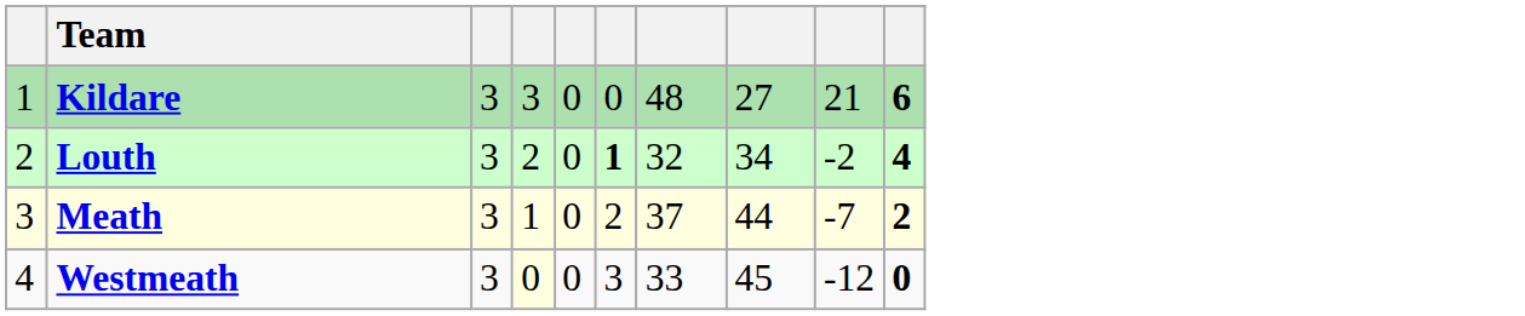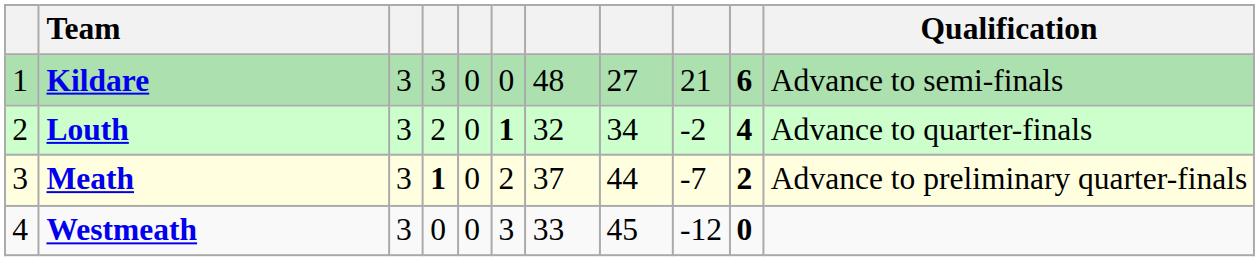 <table class="wikitable">
 <tr>
 <th width="10"></th>
 <th width="170" style="text-align:left;">Team</th>
 <th width="10"></th>
 <th width="10"></th>
 <th width="10"></th>
 <th width="10"></th>
 <th width="30"></th>
 <th width="30"></th>
 <th width="10"></th>
 <th width="10"></th>
+<th>Qualification</th>
 </tr>
 <tr style="background:#ace1af">
 <td>1</td>
 <td align="left"><strong> <a href='#'>Kildare</a></strong></td>
 <td>3</td>
 <td>3</td>
 <td>0</td>
 <td>0</td>
 <td>48</td>
 <td>27</td>
 <td>21</td>
 <td><strong>6</strong></td>
+<td>Advance to semi-finals</td>
 </tr>
 <tr style="background:#ccffcc">
 <td>2</td>
 <td align="left"><strong> <a href='#'>Louth</a></strong></td>
 <td>3</td>
 <td>2</td>
 <td>0</td>
 <td><strong>1</strong></td>
 <td>32</td>
 <td>34</td>
 <td>-2</td>
 <td><strong>4</strong></td>
+<td>Advance to quarter-finals</td>
 </tr>
 <tr style="background:#FFFFE0;">
 <td>3</td>
 <td align="left"><strong> <a href='#'>Meath</a></strong></td>
 <td>3</td>
-<td>1</td>
+<td><strong>1</strong></td>
 <td>0</td>
 <td>2</td>
 <td>37</td>
 <td>44</td>
 <td>-7</td>
 <td><strong>2</strong></td>
+<td>Advance to preliminary quarter-finals</td>
 </tr>
 <tr>
 <td>4</td>
 <td align="left"><strong> <a href='#'>Westmeath</a></strong></td>
 <td>3</td>
-<td style="background: lightyellow;">0</td>
+<td>0</td>
 <td>0</td>
 <td>3</td>
 <td>33</td>
 <td>45</td>
 <td>-12</td>
 <td><strong>0</strong></td>
+<td></td>
 </tr>
 </table>
